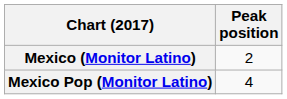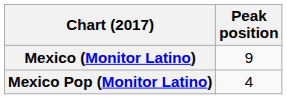 <table class="wikitable plainrowheaders" style="text-align:center">
 <tr>
 <th scope="col">Chart (2017)</th>
 <th scope="col">Peak<br>position</th>
 </tr>
 <tr>
 <th scope="row">Mexico (<a href='#'>Monitor Latino</a>)</th>
-<td>2</td>
+<td>9</td>
 </tr>
 <tr>
 <th scope="row">Mexico Pop (<a href='#'>Monitor Latino</a>)</th>
 <td>4</td>
 </tr>
 </table>
